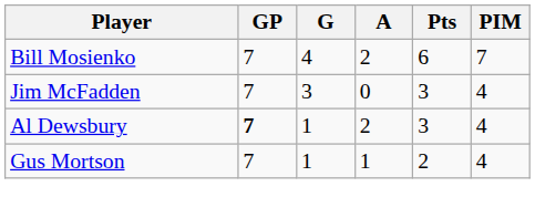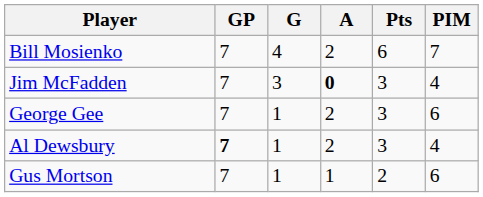 <table class="wikitable">
 <tr>
 <th bgcolor="#DDDDFF" width="40%">Player</th>
 <th bgcolor="#DDDDFF" width="10%">GP</th>
 <th bgcolor="#DDDDFF" width="10%">G</th>
 <th bgcolor="#DDDDFF" width="10%">A</th>
 <th bgcolor="#DDDDFF" width="10%">Pts</th>
 <th bgcolor="#DDDDFF" width="10%">PIM</th>
 </tr>
 <tr>
 <td><a href='#'>Bill Mosienko</a></td>
 <td>7</td>
 <td>4</td>
 <td>2</td>
 <td>6</td>
 <td>7</td>
 </tr>
 <tr>
 <td><a href='#'>Jim McFadden</a></td>
 <td>7</td>
 <td>3</td>
-<td>0</td>
+<td><strong>0</strong></td>
 <td>3</td>
 <td>4</td>
+</tr>
+<tr>
+<td><a href='#'>George Gee</a></td>
+<td>7</td>
+<td>1</td>
+<td>2</td>
+<td>3</td>
+<td>6</td>
 </tr>
 <tr>
 <td><a href='#'>Al Dewsbury</a></td>
 <td><strong>7</strong></td>
 <td>1</td>
 <td>2</td>
 <td>3</td>
 <td>4</td>
 </tr>
 <tr>
 <td><a href='#'>Gus Mortson</a></td>
 <td>7</td>
 <td>1</td>
 <td>1</td>
 <td>2</td>
-<td>4</td>
+<td>6</td>
 </tr>
 </table>
